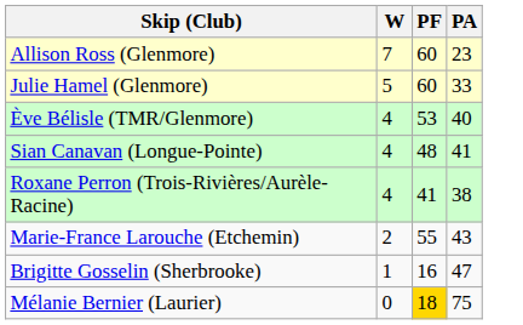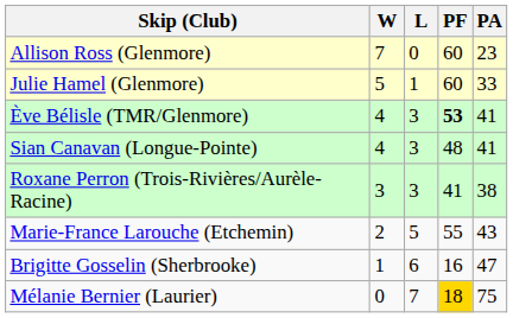 <table class=wikitable>
 <tr>
 <th width=285>Skip (Club)</th>
 <th width=20>W</th>
+<th width=20>L</th>
 <th width=20>PF</th>
 <th width=20>PA</th>
 </tr>
 <tr bgcolor=#ffffcc>
 <td><a href='#'>Allison Ross</a> (Glenmore)</td>
 <td>7</td>
+<td>0</td>
 <td>60</td>
 <td>23</td>
 </tr>
 <tr bgcolor=#ffffcc>
 <td><a href='#'>Julie Hamel</a> (Glenmore)</td>
 <td>5</td>
+<td>1</td>
 <td>60</td>
 <td>33</td>
 </tr>
 <tr bgcolor=#ccffcc>
 <td><a href='#'>Ève Bélisle</a> (TMR/Glenmore)</td>
 <td>4</td>
-<td>53</td>
-<td>40</td>
+<td>3</td>
+<td><strong>53</strong></td>
+<td>41</td>
 </tr>
 <tr bgcolor=#ccffcc>
 <td><a href='#'>Sian Canavan</a> (Longue-Pointe)</td>
 <td>4</td>
+<td>3</td>
 <td>48</td>
 <td>41</td>
 </tr>
 <tr bgcolor=#ccffcc>
 <td><a href='#'>Roxane Perron</a> (Trois-Rivières/Aurèle-Racine)</td>
-<td>4</td>
+<td>3</td>
+<td>3</td>
 <td>41</td>
 <td>38</td>
 </tr>
 <tr>
 <td><a href='#'>Marie-France Larouche</a> (Etchemin)</td>
 <td>2</td>
+<td>5</td>
 <td>55</td>
 <td>43</td>
 </tr>
 <tr>
 <td><a href='#'>Brigitte Gosselin</a> (Sherbrooke)</td>
 <td>1</td>
+<td>6</td>
 <td>16</td>
 <td>47</td>
 </tr>
 <tr>
 <td><a href='#'>Mélanie Bernier</a> (Laurier)</td>
 <td>0</td>
+<td>7</td>
 <td style="background: gold;">18</td>
 <td>75</td>
 </tr>
 </table>
